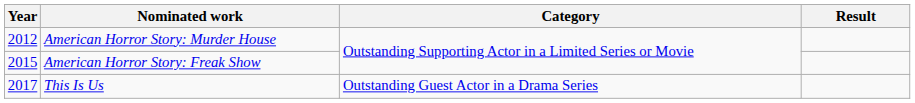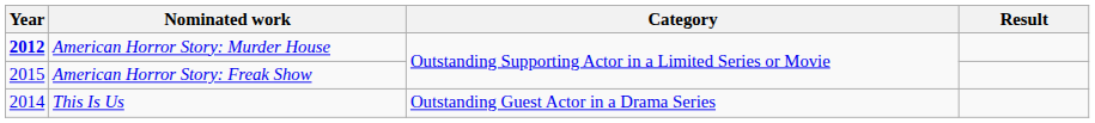 <table class=wikitable>
 <tr>
 <th width=4%>Year</th>
 <th width=33%>Nominated work</th>
 <th width=51%>Category</th>
 <th width=12%>Result</th>
 </tr>
 <tr>
-<td><a href='#'>2012</a></td>
+<td><strong><a href='#'>2012</a></strong></td>
 <td><em><a href='#'>American Horror Story: Murder House</a></em></td>
 <td rowspan=2><a href='#'>Outstanding Supporting Actor in a Limited Series or Movie</a></td>
 <td></td>
 </tr>
 <tr>
 <td><a href='#'>2015</a></td>
 <td><em><a href='#'>American Horror Story: Freak Show</a></em></td>
 <td></td>
 </tr>
 <tr>
-<td><a href='#'>2017</a></td>
+<td><a href='#'>2014</a></td>
 <td><em><a href='#'>This Is Us</a></em></td>
 <td><a href='#'>Outstanding Guest Actor in a Drama Series</a></td>
 <td></td>
 </tr>
 </table>
